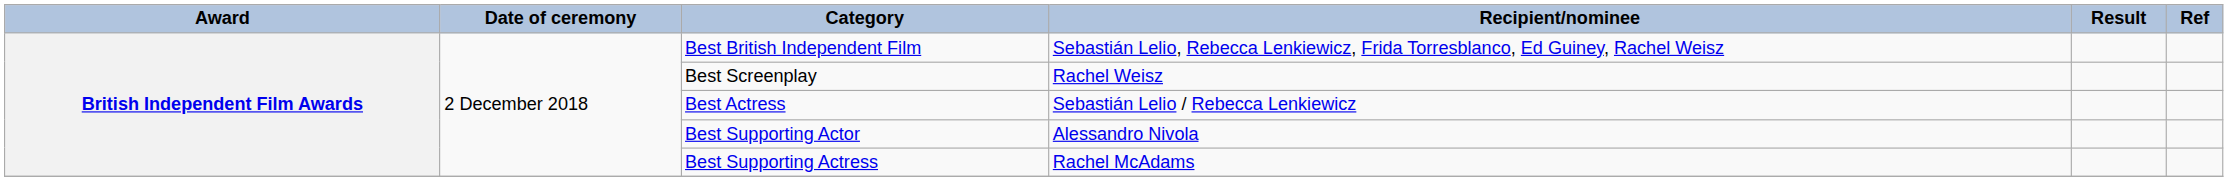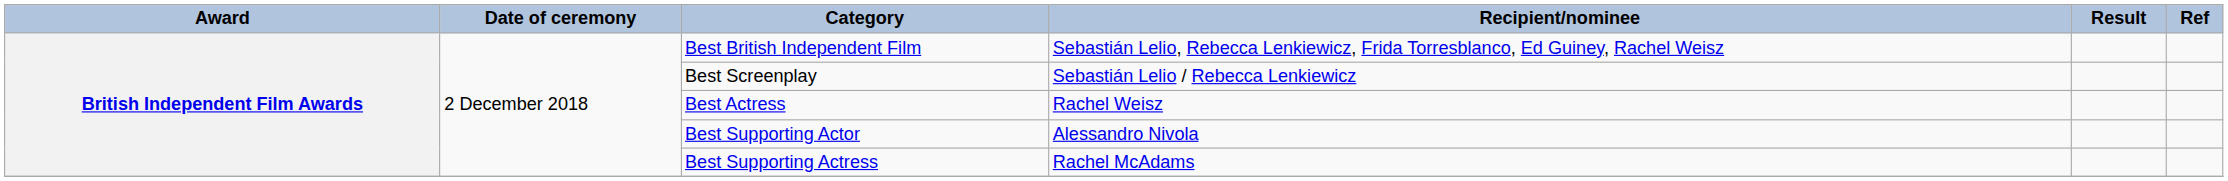 <table class="wikitable plainrowheaders sortable" style="width:99%;">
 <tr style="text-align:center;">
 <th scope="col" style="background:#b0c4de;">Award</th>
 <th scope="col" style="background:#b0c4de;">Date of ceremony</th>
 <th scope="col" style="background:#b0c4de;">Category</th>
 <th scope="col" style="background:#b0c4de;">Recipient/nominee</th>
 <th scope="col" style="background:#b0c4de;">Result</th>
 <th scope="col" style="background:#b0c4de;">Ref</th>
 </tr>
 <tr>
 <th scope="row" rowspan="5"><a href='#'>British Independent Film Awards</a></th>
 <td rowspan="5">2 December 2018</td>
 <td><a href='#'>Best British Independent Film</a></td>
 <td><a href='#'>Sebastián Lelio</a>, <a href='#'>Rebecca Lenkiewicz</a>, <a href='#'>Frida Torresblanco</a>, <a href='#'>Ed Guiney</a>, <a href='#'>Rachel Weisz</a></td>
 <td></td>
 <td rowspan=1 style="text-align:center;"></td>
 </tr>
 <tr>
 <td>Best Screenplay</td>
-<td><a href='#'>Rachel Weisz</a></td>
+<td><a href='#'>Sebastián Lelio</a> / <a href='#'>Rebecca Lenkiewicz</a></td>
 <td></td>
 <td></td>
 </tr>
 <tr>
 <td><a href='#'>Best Actress</a></td>
-<td><a href='#'>Sebastián Lelio</a> / <a href='#'>Rebecca Lenkiewicz</a></td>
+<td><a href='#'>Rachel Weisz</a></td>
 <td></td>
 <td></td>
 </tr>
 <tr>
 <td><a href='#'>Best Supporting Actor</a></td>
 <td><a href='#'>Alessandro Nivola</a></td>
 <td></td>
 <td></td>
 </tr>
 <tr>
 <td><a href='#'>Best Supporting Actress</a></td>
 <td><a href='#'>Rachel McAdams</a></td>
 <td></td>
 <td></td>
 </tr>
 <tr>
 </tr>
 </table>
